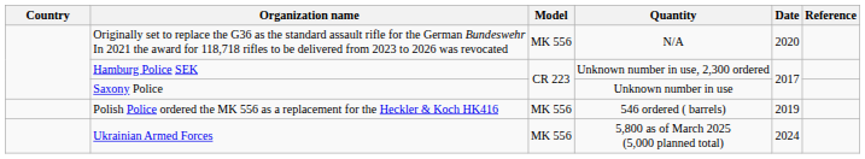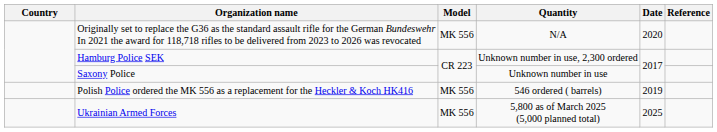 <table class="wikitable" style="font-size: 95%;">
 <tr>
 <th style="width:100px;">Country</th>
 <th>Organization name</th>
 <th>Model</th>
 <th>Quantity</th>
 <th>Date</th>
 <th>Reference</th>
 </tr>
 <tr>
 <td rowspan="3"></td>
 <td>Originally set to replace the G36 as the standard assault rifle for the German <em>Bundeswehr</em><br>In 2021 the award for 118,718 rifles to be delivered from 2023 to 2026 was revocated</td>
 <td style="text-align:center;">MK 556</td>
 <td style="text-align:center;">N/A</td>
 <td style="text-align:center;">2020</td>
 <td style="text-align:center;"></td>
 </tr>
 <tr>
 <td><a href='#'>Hamburg Police</a> <a href='#'>SEK</a></td>
 <td rowspan="2" style="text-align:center;">CR 223</td>
 <td style="text-align:center;">Unknown number in use, 2,300 ordered</td>
 <td rowspan="2" style="text-align:center;">2017</td>
 <td style="text-align:center;"></td>
 </tr>
 <tr>
 <td><a href='#'>Saxony</a> Police</td>
 <td style="text-align:center;">Unknown number in use</td>
 <td style="text-align:center;"></td>
 </tr>
 <tr>
 <td></td>
 <td>Polish <a href='#'>Police</a> ordered the MK 556 as a replacement for the <a href='#'>Heckler & Koch HK416</a></td>
 <td style="text-align:center;">MK 556</td>
 <td style="text-align:center;">546 ordered ( barrels)</td>
 <td style="text-align:center;">2019</td>
 <td style="text-align:center;"></td>
 </tr>
 <tr>
 <td></td>
 <td><a href='#'>Ukrainian Armed Forces</a></td>
 <td style="text-align:center;">MK 556</td>
 <td style="text-align:center;">5,800 as of March 2025<br>(5,000 planned total)</td>
-<td style="text-align:center;">2024</td>
+<td style="text-align:center;">2025</td>
 <td style="text-align:center;"></td>
 </tr>
 </table>
